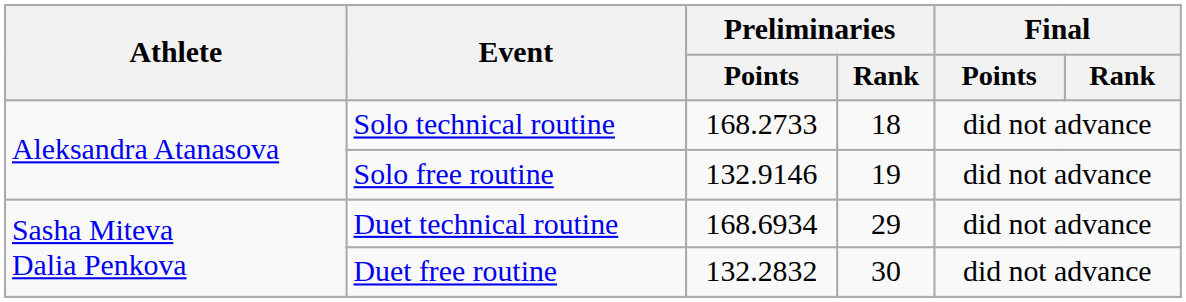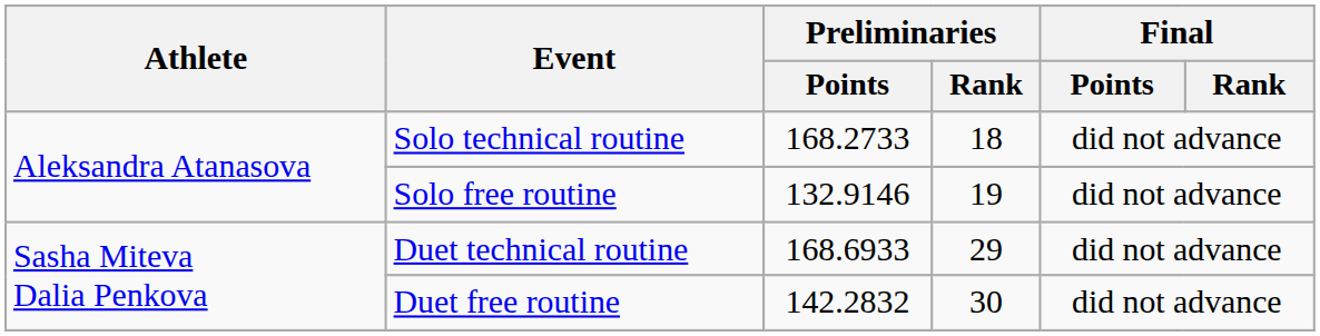 <table class="wikitable" style="text-align:center; font-size:90%; width:45%;">
 <tr>
 <th rowspan="2">Athlete</th>
 <th rowspan="2">Event</th>
 <th colspan="2">Preliminaries</th>
 <th colspan="2">Final</th>
 </tr>
 <tr style="font-size:95%">
 <th>Points</th>
 <th>Rank</th>
 <th>Points</th>
 <th>Rank</th>
 </tr>
 <tr>
 <td align=left rowspan=2><a href='#'>Aleksandra Atanasova</a></td>
 <td align=left><a href='#'>Solo technical routine</a></td>
 <td>168.2733</td>
 <td>18</td>
 <td colspan=2>did not advance</td>
 </tr>
 <tr>
 <td align=left><a href='#'>Solo free routine</a></td>
 <td>132.9146</td>
 <td>19</td>
 <td colspan=2>did not advance</td>
 </tr>
 <tr>
 <td align=left rowspan=2><a href='#'>Sasha Miteva</a><br> <a href='#'>Dalia Penkova</a></td>
 <td align=left><a href='#'>Duet technical routine</a></td>
-<td>168.6934</td>
+<td>168.6933</td>
 <td>29</td>
 <td colspan=2>did not advance</td>
 </tr>
 <tr>
 <td align=left><a href='#'>Duet free routine</a></td>
-<td>132.2832</td>
+<td>142.2832</td>
 <td>30</td>
 <td colspan=2>did not advance</td>
 </tr>
 </table>
